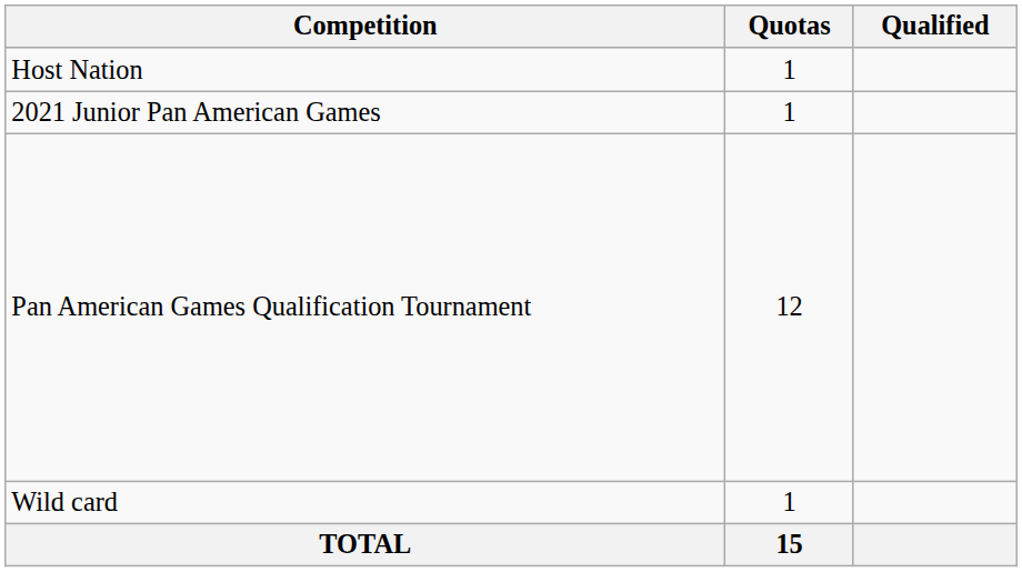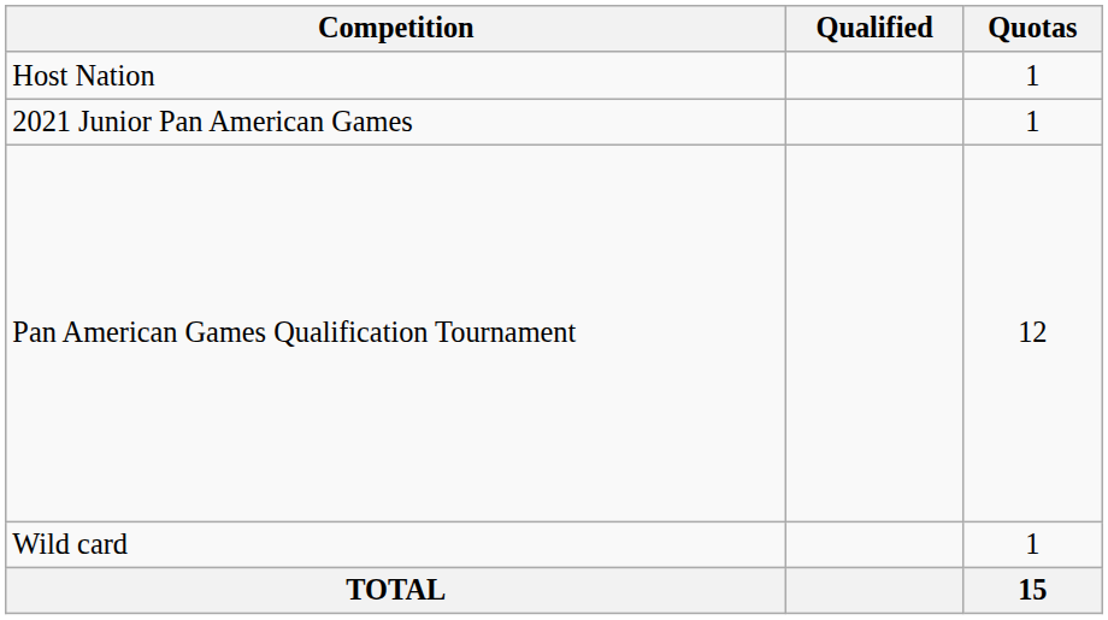 <table class = "wikitable" width=600>
 <tr>
 <th>Competition</th>
+<th>Qualified</th>
 <th>Quotas</th>
-<th>Qualified</th>
 </tr>
 <tr>
 <td>Host Nation</td>
+<td></td>
 <td align="center">1</td>
-<td></td>
 </tr>
 <tr>
 <td>2021 Junior Pan American Games</td>
+<td></td>
 <td align="center">1</td>
-<td></td>
 </tr>
 <tr>
 <td>Pan American Games Qualification Tournament</td>
+<td><br><br><br><br><br><br><br><br><br><br><br></td>
 <td align="center">12</td>
-<td><br><br><br><br><br><br><br><br><br><br><br></td>
 </tr>
 <tr>
 <td>Wild card</td>
+<td></td>
 <td align="center">1</td>
-<td></td>
 </tr>
 <tr>
 <th>TOTAL</th>
+<th></th>
 <th>15</th>
-<th></th>
 </tr>
 </table>
